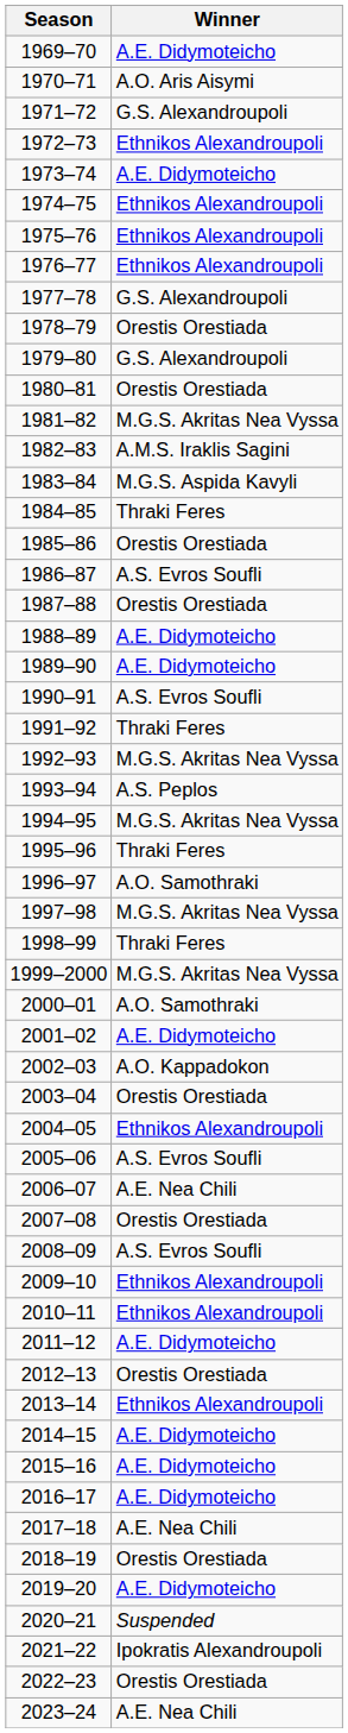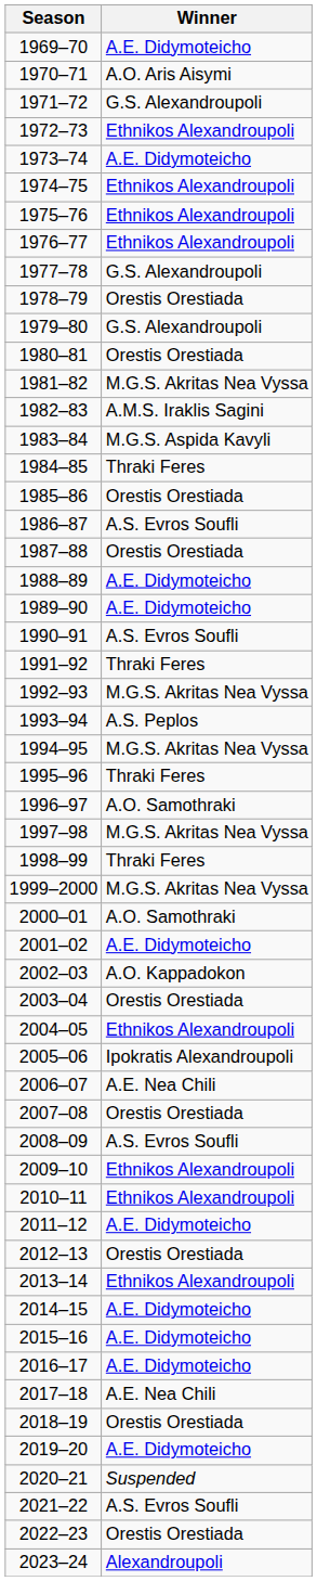 <table class="wikitable" style="text-align:left;margin-left:1em;">
 <tr>
 <th>Season</th>
 <th>Winner</th>
 </tr>
 <tr>
 <td align="center">1969–70</td>
 <td><a href='#'>A.E. Didymoteicho</a></td>
 </tr>
 <tr>
 <td align="center">1970–71</td>
 <td>A.O. Aris Aisymi</td>
 </tr>
 <tr>
 <td align="center">1971–72</td>
 <td>G.S. Alexandroupoli</td>
 </tr>
 <tr>
 <td align="center">1972–73</td>
 <td><a href='#'>Ethnikos Alexandroupoli</a></td>
 </tr>
 <tr>
 <td align="center">1973–74</td>
 <td><a href='#'>A.E. Didymoteicho</a></td>
 </tr>
 <tr>
 <td align="center">1974–75</td>
 <td><a href='#'>Ethnikos Alexandroupoli</a></td>
 </tr>
 <tr>
 <td align="center">1975–76</td>
 <td><a href='#'>Ethnikos Alexandroupoli</a></td>
 </tr>
 <tr>
 <td align="center">1976–77</td>
 <td><a href='#'>Ethnikos Alexandroupoli</a></td>
 </tr>
 <tr>
 <td align="center">1977–78</td>
 <td>G.S. Alexandroupoli</td>
 </tr>
 <tr>
 <td align="center">1978–79</td>
 <td>Orestis Orestiada</td>
 </tr>
 <tr>
 <td align="center">1979–80</td>
 <td>G.S. Alexandroupoli</td>
 </tr>
 <tr>
 <td align="center">1980–81</td>
 <td>Orestis Orestiada</td>
 </tr>
 <tr>
 <td align="center">1981–82</td>
 <td>M.G.S. Akritas Nea Vyssa</td>
 </tr>
 <tr>
 <td align="center">1982–83</td>
 <td>A.M.S. Iraklis Sagini</td>
 </tr>
 <tr>
 <td align="center">1983–84</td>
 <td>M.G.S. Aspida Kavyli</td>
 </tr>
 <tr>
 <td align="center">1984–85</td>
 <td>Thraki Feres</td>
 </tr>
 <tr>
 <td align="center">1985–86</td>
 <td>Orestis Orestiada</td>
 </tr>
 <tr>
 <td align="center">1986–87</td>
 <td>A.S. Evros Soufli</td>
 </tr>
 <tr>
 <td align="center">1987–88</td>
 <td>Orestis Orestiada</td>
 </tr>
 <tr>
 <td align="center">1988–89</td>
 <td><a href='#'>A.E. Didymoteicho</a></td>
 </tr>
 <tr>
 <td align="center">1989–90</td>
 <td><a href='#'>A.E. Didymoteicho</a></td>
 </tr>
 <tr>
 <td align="center">1990–91</td>
 <td>A.S. Evros Soufli</td>
 </tr>
 <tr>
 <td align="center">1991–92</td>
 <td>Thraki Feres</td>
 </tr>
 <tr>
 <td align="center">1992–93</td>
 <td>M.G.S. Akritas Nea Vyssa</td>
 </tr>
 <tr>
 <td align="center">1993–94</td>
 <td>A.S. Peplos</td>
 </tr>
 <tr>
 <td align="center">1994–95</td>
 <td>M.G.S. Akritas Nea Vyssa</td>
 </tr>
 <tr>
 <td align="center">1995–96</td>
 <td>Thraki Feres</td>
 </tr>
 <tr>
 <td align="center">1996–97</td>
 <td>A.O. Samothraki</td>
 </tr>
 <tr>
 <td align="center">1997–98</td>
 <td>M.G.S. Akritas Nea Vyssa</td>
 </tr>
 <tr>
 <td align="center">1998–99</td>
 <td>Thraki Feres</td>
 </tr>
 <tr>
 <td align="center">1999–2000</td>
 <td>M.G.S. Akritas Nea Vyssa</td>
 </tr>
 <tr>
 <td align="center">2000–01</td>
 <td>A.O. Samothraki</td>
 </tr>
 <tr>
 <td align="center">2001–02</td>
 <td><a href='#'>A.E. Didymoteicho</a></td>
 </tr>
 <tr>
 <td align="center">2002–03</td>
 <td>A.O. Kappadokon</td>
 </tr>
 <tr>
 <td align="center">2003–04</td>
 <td>Orestis Orestiada</td>
 </tr>
 <tr>
 <td align="center">2004–05</td>
 <td><a href='#'>Ethnikos Alexandroupoli</a></td>
 </tr>
 <tr>
 <td align="center">2005–06</td>
-<td>A.S. Evros Soufli</td>
+<td>Ipokratis Alexandroupoli</td>
 </tr>
 <tr>
 <td align="center">2006–07</td>
 <td>A.E. Nea Chili</td>
 </tr>
 <tr>
 <td align="center">2007–08</td>
 <td>Orestis Orestiada</td>
 </tr>
 <tr>
 <td align="center">2008–09</td>
 <td>A.S. Evros Soufli</td>
 </tr>
 <tr>
 <td align="center">2009–10</td>
 <td><a href='#'>Ethnikos Alexandroupoli</a></td>
 </tr>
 <tr>
 <td align="center">2010–11</td>
 <td><a href='#'>Ethnikos Alexandroupoli</a></td>
 </tr>
 <tr>
 <td align="center">2011–12</td>
 <td><a href='#'>A.E. Didymoteicho</a></td>
 </tr>
 <tr>
 <td align="center">2012–13</td>
 <td>Orestis Orestiada</td>
 </tr>
 <tr>
 <td align="center">2013–14</td>
 <td><a href='#'>Ethnikos Alexandroupoli</a></td>
 </tr>
 <tr>
 <td align="center">2014–15</td>
 <td><a href='#'>A.E. Didymoteicho</a></td>
 </tr>
 <tr>
 <td align="center">2015–16</td>
 <td><a href='#'>A.E. Didymoteicho</a></td>
 </tr>
 <tr>
 <td align="center">2016–17</td>
 <td><a href='#'>A.E. Didymoteicho</a></td>
 </tr>
 <tr>
 <td align="center">2017–18</td>
 <td>A.E. Nea Chili</td>
 </tr>
 <tr>
 <td align="center">2018–19</td>
 <td>Orestis Orestiada</td>
 </tr>
 <tr>
 <td align="center">2019–20</td>
 <td><a href='#'>A.E. Didymoteicho</a></td>
 </tr>
 <tr>
 <td align="center">2020–21</td>
 <td><em>Suspended</em></td>
 </tr>
 <tr>
 <td align="center">2021–22</td>
-<td>Ipokratis Alexandroupoli</td>
+<td>A.S. Evros Soufli</td>
 </tr>
 <tr>
 <td align="center">2022–23</td>
 <td>Orestis Orestiada</td>
 </tr>
 <tr>
 <td align="center">2023–24</td>
-<td>A.E. Nea Chili</td>
+<td><a href='#'>Alexandroupoli</a></td>
 </tr>
 </table>
